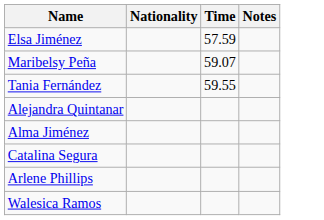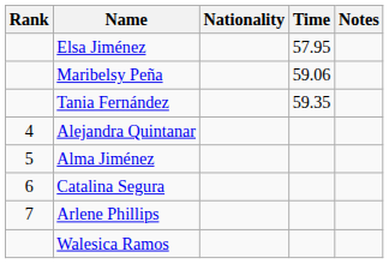 <table class="wikitable sortable" style="text-align:center;font-size:95%">
 <tr>
+<th>Rank</th>
 <th>Name</th>
 <th>Nationality</th>
 <th>Time</th>
 <th>Notes</th>
 </tr>
 <tr>
+<td></td>
 <td align=left><a href='#'>Elsa Jiménez</a></td>
 <td align=left></td>
-<td>57.59</td>
+<td>57.95</td>
 <td></td>
 </tr>
 <tr>
+<td></td>
 <td align=left><a href='#'>Maribelsy Peña</a></td>
 <td align=left></td>
-<td>59.07</td>
+<td>59.06</td>
 <td></td>
 </tr>
 <tr>
+<td></td>
 <td align=left><a href='#'>Tania Fernández</a></td>
 <td align=left></td>
-<td>59.55</td>
+<td>59.35</td>
 <td></td>
 </tr>
 <tr>
+<td>4</td>
 <td align=left><a href='#'>Alejandra Quintanar</a></td>
 <td align=left></td>
 <td></td>
 <td></td>
 </tr>
 <tr>
+<td>5</td>
 <td align=left><a href='#'>Alma Jiménez</a></td>
 <td align=left></td>
 <td></td>
 <td></td>
 </tr>
 <tr>
+<td>6</td>
 <td align=left><a href='#'>Catalina Segura</a></td>
 <td align=left></td>
 <td></td>
 <td></td>
 </tr>
 <tr>
+<td>7</td>
 <td align=left><a href='#'>Arlene Phillips</a></td>
 <td align=left></td>
 <td></td>
 <td></td>
 </tr>
 <tr>
+<td></td>
 <td align=left><a href='#'>Walesica Ramos</a></td>
 <td align=left></td>
 <td></td>
 <td></td>
 </tr>
 </table>
